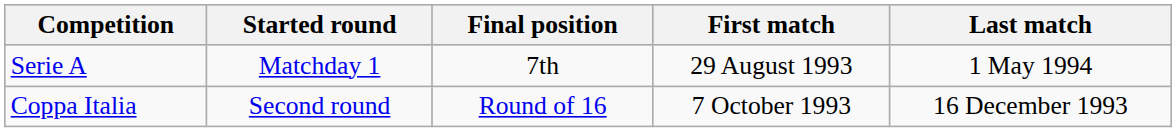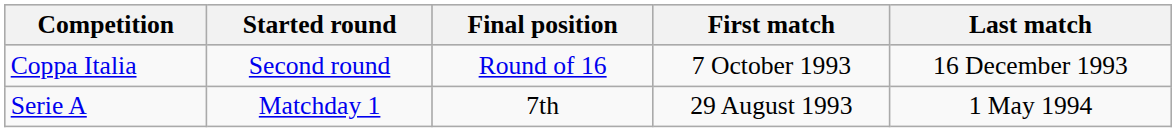 <table class=wikitable style="text-align:center; width:730px">
 <tr>
 <th style=text-align:center; width:150px;>Competition</th>
 <th style=text-align:center; width:100px;>Started round</th>
 <th style=text-align:center; width:100px;>Final position</th>
 <th style=text-align:center; width:150px;>First match</th>
 <th style=text-align:center; width:140px;>Last match</th>
 </tr>
 <tr>
+<td style=text-align:left;><a href='#'>Coppa Italia</a></td>
+<td><a href='#'>Second round</a></td>
+<td><a href='#'>Round of 16</a></td>
+<td>7 October 1993</td>
+<td>16 December 1993</td>
+</tr>
+<tr>
 <td style=text-align:left;><a href='#'>Serie A</a></td>
 <td><a href='#'>Matchday 1</a></td>
 <td>7th</td>
 <td>29 August 1993</td>
 <td>1 May 1994</td>
 </tr>
-<tr>
-<td style=text-align:left;><a href='#'>Coppa Italia</a></td>
-<td><a href='#'>Second round</a></td>
-<td><a href='#'>Round of 16</a></td>
-<td>7 October 1993</td>
-<td>16 December 1993</td>
-</tr>
 </table>
